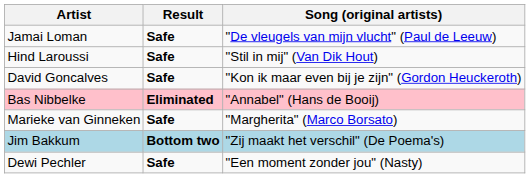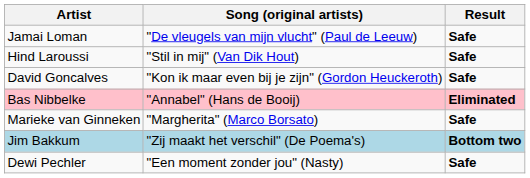 <table class=wikitable>
 <tr>
 <th>Artist</th>
+<th>Song (original artists)</th>
 <th>Result</th>
-<th>Song (original artists)</th>
 </tr>
 <tr>
 <td>Jamai Loman</td>
+<td>"<a href='#'>De vleugels van mijn vlucht</a>" (<a href='#'>Paul de Leeuw</a>)</td>
 <td><strong>Safe</strong></td>
-<td>"<a href='#'>De vleugels van mijn vlucht</a>" (<a href='#'>Paul de Leeuw</a>)</td>
 </tr>
 <tr>
 <td>Hind Laroussi</td>
+<td>"Stil in mij" (<a href='#'>Van Dik Hout</a>)</td>
 <td><strong>Safe</strong></td>
-<td>"Stil in mij" (<a href='#'>Van Dik Hout</a>)</td>
 </tr>
 <tr>
 <td>David Goncalves</td>
+<td>"Kon ik maar even bij je zijn" (<a href='#'>Gordon Heuckeroth</a>)</td>
 <td><strong>Safe</strong></td>
-<td>"Kon ik maar even bij je zijn" (<a href='#'>Gordon Heuckeroth</a>)</td>
 </tr>
 <tr style="background:pink;">
 <td>Bas Nibbelke</td>
+<td>"Annabel" (Hans de Booij)</td>
 <td><strong>Eliminated</strong></td>
-<td>"Annabel" (Hans de Booij)</td>
 </tr>
 <tr>
 <td>Marieke van Ginneken</td>
+<td>"Margherita" (<a href='#'>Marco Borsato</a>)</td>
 <td><strong>Safe</strong></td>
-<td>"Margherita" (<a href='#'>Marco Borsato</a>)</td>
 </tr>
 <tr style="background:lightblue;">
 <td>Jim Bakkum</td>
+<td>"Zij maakt het verschil" (De Poema's)</td>
 <td><strong>Bottom two</strong></td>
-<td>"Zij maakt het verschil" (De Poema's)</td>
 </tr>
 <tr>
 <td>Dewi Pechler</td>
+<td>"Een moment zonder jou" (Nasty)</td>
 <td><strong>Safe</strong></td>
-<td>"Een moment zonder jou" (Nasty)</td>
 </tr>
 </table>
